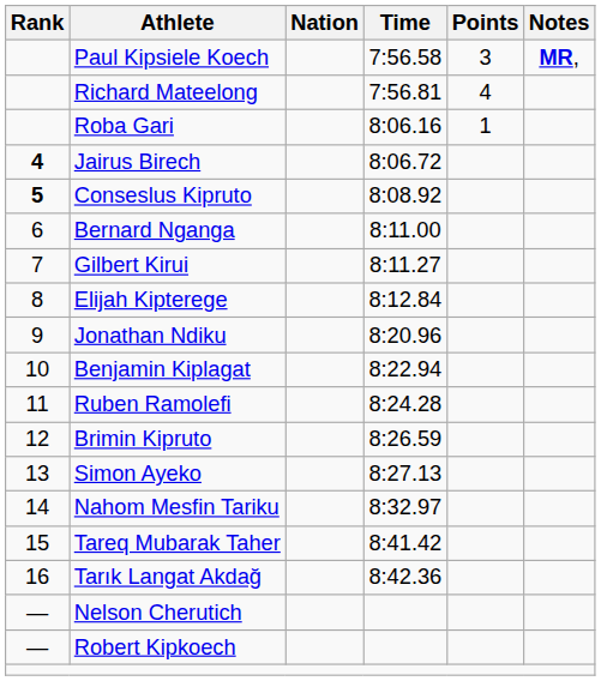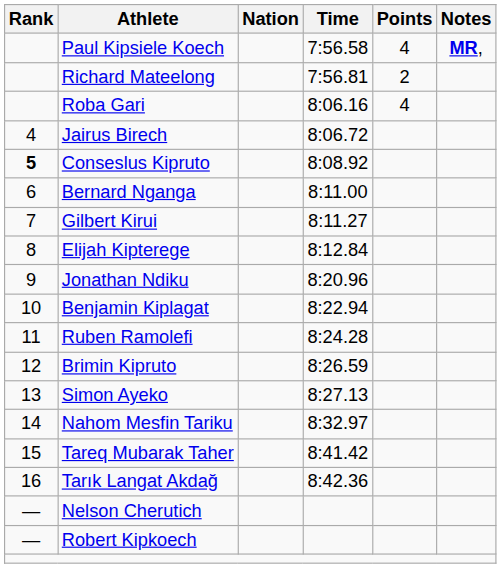 <table class="wikitable mw-datatable sortable" style="text-align:center;">
 <tr>
 <th>Rank</th>
 <th>Athlete</th>
 <th>Nation</th>
 <th>Time</th>
 <th>Points</th>
 <th>Notes</th>
 </tr>
 <tr>
 <td></td>
 <td align=left><a href='#'>Paul Kipsiele Koech</a></td>
 <td align=left></td>
 <td>7:56.58</td>
-<td>3</td>
+<td>4</td>
 <td><strong><a href='#'>MR</a></strong>, </td>
 </tr>
 <tr>
 <td></td>
 <td align=left><a href='#'>Richard Mateelong</a></td>
 <td align=left></td>
 <td>7:56.81</td>
-<td>4</td>
+<td>2</td>
 <td></td>
 </tr>
 <tr>
 <td></td>
 <td align=left><a href='#'>Roba Gari</a></td>
 <td align=left></td>
 <td>8:06.16</td>
-<td>1</td>
+<td>4</td>
 <td></td>
 </tr>
 <tr>
-<td><strong>4</strong></td>
+<td>4</td>
 <td align=left><a href='#'>Jairus Birech</a></td>
 <td align=left></td>
 <td>8:06.72</td>
 <td></td>
 <td></td>
 </tr>
 <tr>
 <td><strong>5</strong></td>
 <td align=left><a href='#'>Conseslus Kipruto</a></td>
 <td align=left></td>
 <td>8:08.92</td>
 <td></td>
 <td></td>
 </tr>
 <tr>
 <td>6</td>
 <td align=left><a href='#'>Bernard Nganga</a></td>
 <td align=left></td>
 <td>8:11.00</td>
 <td></td>
 <td></td>
 </tr>
 <tr>
 <td>7</td>
 <td align=left><a href='#'>Gilbert Kirui</a></td>
 <td align=left></td>
 <td>8:11.27</td>
 <td></td>
 <td></td>
 </tr>
 <tr>
 <td>8</td>
 <td align=left><a href='#'>Elijah Kipterege</a></td>
 <td align=left></td>
 <td>8:12.84</td>
 <td></td>
 <td></td>
 </tr>
 <tr>
 <td>9</td>
 <td align=left><a href='#'>Jonathan Ndiku</a></td>
 <td align=left></td>
 <td>8:20.96</td>
 <td></td>
 <td></td>
 </tr>
 <tr>
 <td>10</td>
 <td align=left><a href='#'>Benjamin Kiplagat</a></td>
 <td align=left></td>
 <td>8:22.94</td>
 <td></td>
 <td></td>
 </tr>
 <tr>
 <td>11</td>
 <td align=left><a href='#'>Ruben Ramolefi</a></td>
 <td align=left></td>
 <td>8:24.28</td>
 <td></td>
 <td></td>
 </tr>
 <tr>
 <td>12</td>
 <td align=left><a href='#'>Brimin Kipruto</a></td>
 <td align=left></td>
 <td>8:26.59</td>
 <td></td>
 <td></td>
 </tr>
 <tr>
 <td>13</td>
 <td align=left><a href='#'>Simon Ayeko</a></td>
 <td align=left></td>
 <td>8:27.13</td>
 <td></td>
 <td></td>
 </tr>
 <tr>
 <td>14</td>
 <td align=left><a href='#'>Nahom Mesfin Tariku</a></td>
 <td align=left></td>
 <td>8:32.97</td>
 <td></td>
 <td></td>
 </tr>
 <tr>
 <td>15</td>
 <td align=left><a href='#'>Tareq Mubarak Taher</a></td>
 <td align=left></td>
 <td>8:41.42</td>
 <td></td>
 <td></td>
 </tr>
 <tr>
 <td>16</td>
 <td align=left><a href='#'>Tarık Langat Akdağ</a></td>
 <td align=left></td>
 <td>8:42.36</td>
 <td></td>
 <td></td>
 </tr>
 <tr>
 <td>—</td>
 <td align=left><a href='#'>Nelson Cherutich</a></td>
 <td align=left></td>
 <td></td>
 <td></td>
 <td></td>
 </tr>
 <tr>
 <td>—</td>
 <td align=left><a href='#'>Robert Kipkoech</a></td>
 <td align=left></td>
 <td></td>
 <td></td>
 <td></td>
 </tr>
 <tr class="sortbottom">
 <td colspan=6></td>
 </tr>
 </table>
